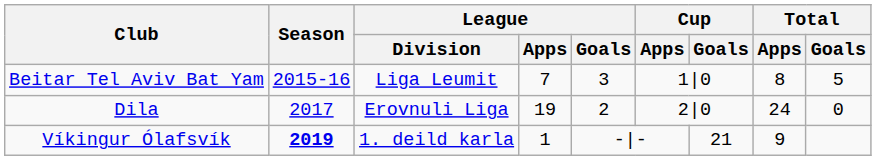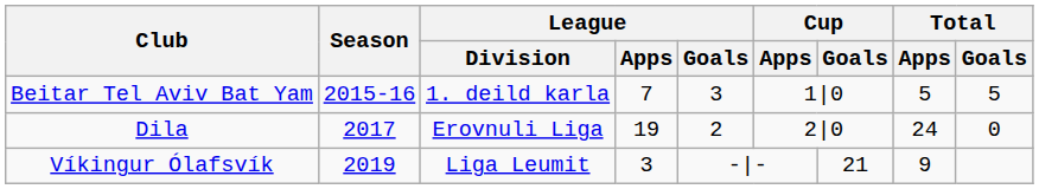 <table class="wikitable" style="text-align:center;">
 <tr>
 <th rowspan="2">Club</th>
 <th rowspan="2">Season</th>
 <th colspan="3">League</th>
 <th colspan="2">Cup</th>
 <th colspan="2">Total</th>
 </tr>
 <tr>
 <th>Division</th>
 <th>Apps</th>
 <th>Goals</th>
 <th>Apps</th>
 <th>Goals</th>
 <th>Apps</th>
 <th>Goals</th>
 </tr>
 <tr>
 <td><a href='#'>Beitar Tel Aviv Bat Yam</a></td>
 <td><a href='#'>2015-16</a></td>
-<td><a href='#'>Liga Leumit</a></td>
+<td><a href='#'>1. deild karla</a></td>
 <td>7</td>
 <td>3</td>
 <td colspan="2">1|0</td>
-<td>8</td>
+<td>5</td>
 <td>5</td>
 </tr>
 <tr>
 <td><a href='#'>Dila</a></td>
 <td><a href='#'>2017</a></td>
 <td><a href='#'>Erovnuli Liga</a></td>
 <td>19</td>
 <td>2</td>
 <td colspan="2">2|0</td>
 <td>24</td>
 <td>0</td>
 </tr>
 <tr>
 <td><a href='#'>Víkingur Ólafsvík</a></td>
-<td><strong><a href='#'>2019</a></strong></td>
-<td><a href='#'>1. deild karla</a></td>
-<td 21>1</td>
+<td><a href='#'>2019</a></td>
+<td><a href='#'>Liga Leumit</a></td>
+<td 21>3</td>
 <td colspan="2">-|-</td>
 <td>21</td>
 <td>9</td>
 </tr>
 </table>
